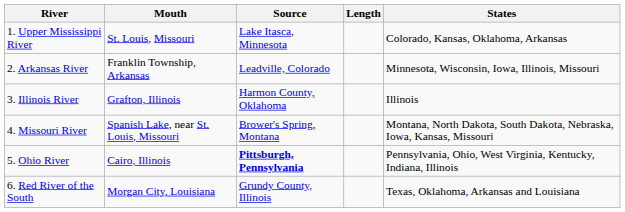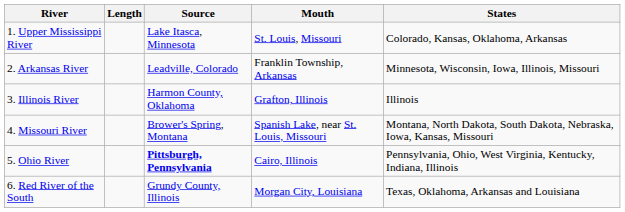 <table class="wikitable">
 <tr>
 <th>River</th>
+<th>Length</th>
+<th>Source</th>
 <th>Mouth</th>
-<th>Source</th>
-<th>Length</th>
 <th>States</th>
 </tr>
 <tr>
 <td>1. <a href='#'>Upper Mississippi River</a></td>
+<td></td>
+<td><a href='#'>Lake Itasca</a>, <a href='#'>Minnesota</a></td>
 <td><a href='#'>St. Louis</a>, <a href='#'>Missouri</a></td>
-<td><a href='#'>Lake Itasca</a>, <a href='#'>Minnesota</a></td>
-<td></td>
 <td>Colorado, Kansas, Oklahoma, Arkansas</td>
 </tr>
 <tr>
 <td>2. <a href='#'>Arkansas River</a></td>
+<td></td>
+<td><a href='#'>Leadville, Colorado</a></td>
 <td>Franklin Township, <a href='#'>Arkansas</a></td>
-<td><a href='#'>Leadville, Colorado</a></td>
-<td></td>
 <td>Minnesota, Wisconsin, Iowa, Illinois, Missouri</td>
 </tr>
 <tr>
 <td>3. <a href='#'>Illinois River</a></td>
+<td></td>
+<td><a href='#'>Harmon County, Oklahoma</a></td>
 <td><a href='#'>Grafton, Illinois</a></td>
-<td><a href='#'>Harmon County, Oklahoma</a></td>
-<td></td>
 <td>Illinois</td>
 </tr>
 <tr>
 <td>4. <a href='#'>Missouri River</a></td>
+<td></td>
+<td><a href='#'>Brower's Spring</a>, <a href='#'>Montana</a></td>
 <td><a href='#'>Spanish Lake</a>, near <a href='#'>St. Louis, Missouri</a></td>
-<td><a href='#'>Brower's Spring</a>, <a href='#'>Montana</a></td>
-<td></td>
 <td>Montana, North Dakota, South Dakota, Nebraska, Iowa, Kansas, Missouri</td>
 </tr>
 <tr>
 <td>5. <a href='#'>Ohio River</a></td>
+<td></td>
+<td><strong><a href='#'>Pittsburgh, Pennsylvania</a></strong></td>
 <td><a href='#'>Cairo, Illinois</a></td>
-<td><strong><a href='#'>Pittsburgh, Pennsylvania</a></strong></td>
-<td></td>
 <td>Pennsylvania, Ohio, West Virginia, Kentucky, Indiana, Illinois</td>
 </tr>
 <tr>
 <td>6. <a href='#'>Red River of the South</a></td>
+<td></td>
+<td><a href='#'>Grundy County, Illinois</a></td>
 <td><a href='#'>Morgan City, Louisiana</a></td>
-<td><a href='#'>Grundy County, Illinois</a></td>
-<td></td>
 <td>Texas, Oklahoma, Arkansas and Louisiana</td>
 </tr>
 </table>
